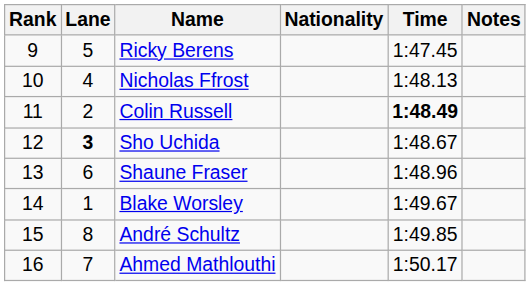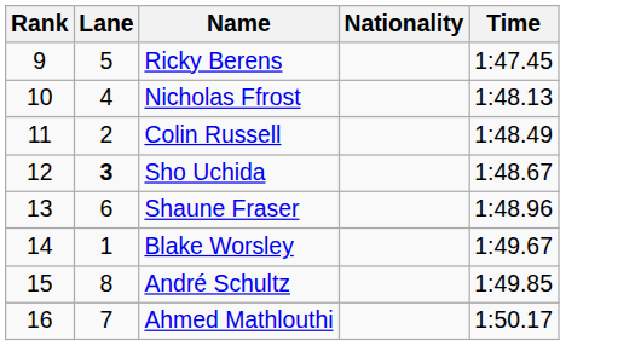 <table class="wikitable sortable" style="text-align:center">
 <tr>
 <th>Rank</th>
 <th>Lane</th>
 <th>Name</th>
 <th>Nationality</th>
 <th>Time</th>
-<th>Notes</th>
 </tr>
 <tr>
 <td>9</td>
 <td>5</td>
 <td align=left><a href='#'>Ricky Berens</a></td>
 <td align=left></td>
 <td>1:47.45</td>
-<td></td>
 </tr>
 <tr>
 <td>10</td>
 <td>4</td>
 <td align=left><a href='#'>Nicholas Ffrost</a></td>
 <td align=left></td>
 <td>1:48.13</td>
-<td></td>
 </tr>
 <tr>
 <td>11</td>
 <td>2</td>
 <td align=left><a href='#'>Colin Russell</a></td>
 <td align=left></td>
-<td><strong>1:48.49</strong></td>
-<td></td>
+<td>1:48.49</td>
 </tr>
 <tr>
 <td>12</td>
 <td><strong>3</strong></td>
 <td align=left><a href='#'>Sho Uchida</a></td>
 <td align=left></td>
 <td>1:48.67</td>
-<td></td>
 </tr>
 <tr>
 <td>13</td>
 <td>6</td>
 <td align=left><a href='#'>Shaune Fraser</a></td>
 <td align=left></td>
 <td>1:48.96</td>
-<td></td>
 </tr>
 <tr>
 <td>14</td>
 <td>1</td>
 <td align=left><a href='#'>Blake Worsley</a></td>
 <td align=left></td>
 <td>1:49.67</td>
-<td></td>
 </tr>
 <tr>
 <td>15</td>
 <td>8</td>
 <td align=left><a href='#'>André Schultz</a></td>
 <td align=left></td>
 <td>1:49.85</td>
-<td></td>
 </tr>
 <tr>
 <td>16</td>
 <td>7</td>
 <td align=left><a href='#'>Ahmed Mathlouthi</a></td>
 <td align=left></td>
 <td>1:50.17</td>
-<td></td>
 </tr>
 </table>
